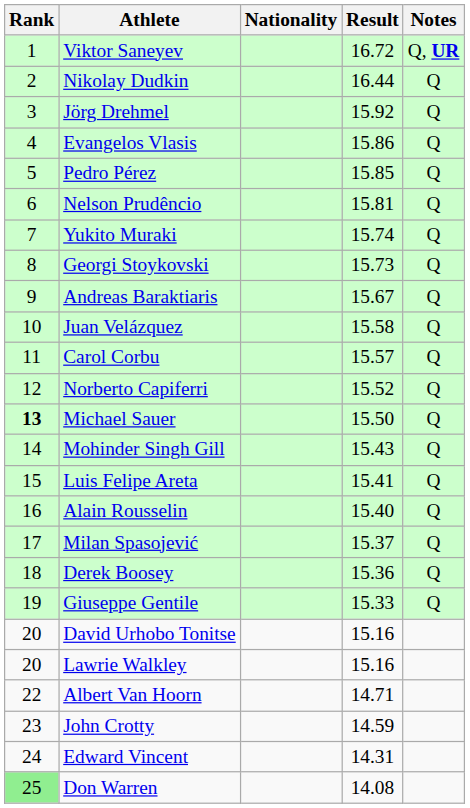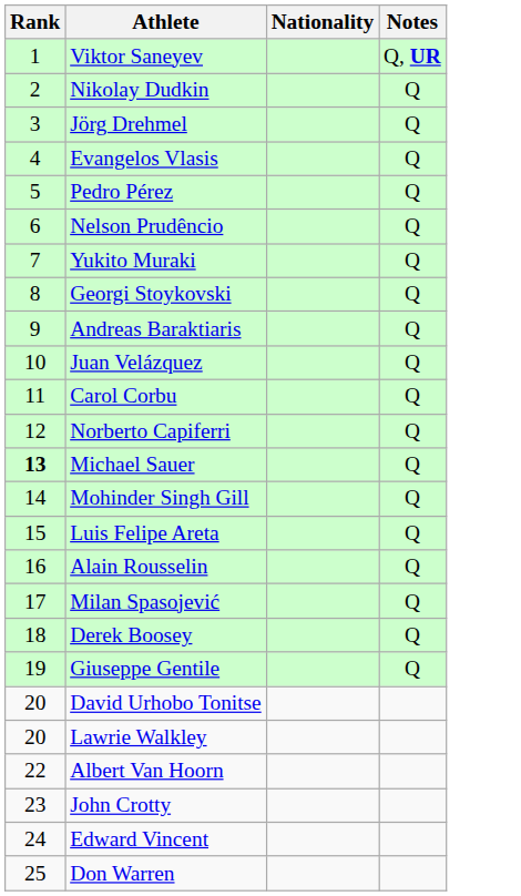 <table class="wikitable sortable" style="text-align:center">
 <tr>
 <th>Rank</th>
 <th>Athlete</th>
 <th>Nationality</th>
-<th>Result</th>
 <th>Notes</th>
 </tr>
 <tr bgcolor=ccffcc>
 <td>1</td>
 <td align=left><a href='#'>Viktor Saneyev</a></td>
 <td align=left></td>
-<td>16.72</td>
 <td>Q, <strong><a href='#'>UR</a></strong></td>
 </tr>
 <tr bgcolor=ccffcc>
 <td>2</td>
 <td align=left><a href='#'>Nikolay Dudkin</a></td>
 <td align=left></td>
-<td>16.44</td>
 <td>Q</td>
 </tr>
 <tr bgcolor=ccffcc>
 <td>3</td>
 <td align=left><a href='#'>Jörg Drehmel</a></td>
 <td align=left></td>
-<td>15.92</td>
 <td>Q</td>
 </tr>
 <tr bgcolor=ccffcc>
 <td>4</td>
 <td align=left><a href='#'>Evangelos Vlasis</a></td>
 <td align=left></td>
-<td>15.86</td>
 <td>Q</td>
 </tr>
 <tr bgcolor=ccffcc>
 <td>5</td>
 <td align=left><a href='#'>Pedro Pérez</a></td>
 <td align=left></td>
-<td>15.85</td>
 <td>Q</td>
 </tr>
 <tr bgcolor=ccffcc>
 <td>6</td>
 <td align=left><a href='#'>Nelson Prudêncio</a></td>
 <td align=left></td>
-<td>15.81</td>
 <td>Q</td>
 </tr>
 <tr bgcolor=ccffcc>
 <td>7</td>
 <td align=left><a href='#'>Yukito Muraki</a></td>
 <td align=left></td>
-<td>15.74</td>
 <td>Q</td>
 </tr>
 <tr bgcolor=ccffcc>
 <td>8</td>
 <td align=left><a href='#'>Georgi Stoykovski</a></td>
 <td align=left></td>
-<td>15.73</td>
 <td>Q</td>
 </tr>
 <tr bgcolor=ccffcc>
 <td>9</td>
 <td align=left><a href='#'>Andreas Baraktiaris</a></td>
 <td align=left></td>
-<td>15.67</td>
 <td>Q</td>
 </tr>
 <tr bgcolor=ccffcc>
 <td>10</td>
 <td align=left><a href='#'>Juan Velázquez</a></td>
 <td align=left></td>
-<td>15.58</td>
 <td>Q</td>
 </tr>
 <tr bgcolor=ccffcc>
 <td>11</td>
 <td align=left><a href='#'>Carol Corbu</a></td>
 <td align=left></td>
-<td>15.57</td>
 <td>Q</td>
 </tr>
 <tr bgcolor=ccffcc>
 <td>12</td>
 <td align=left><a href='#'>Norberto Capiferri</a></td>
 <td align=left></td>
-<td>15.52</td>
 <td>Q</td>
 </tr>
 <tr bgcolor=ccffcc>
 <td><strong>13</strong></td>
 <td align=left><a href='#'>Michael Sauer</a></td>
 <td align=left></td>
-<td>15.50</td>
 <td>Q</td>
 </tr>
 <tr bgcolor=ccffcc>
 <td>14</td>
 <td align=left><a href='#'>Mohinder Singh Gill</a></td>
 <td align=left></td>
-<td>15.43</td>
 <td>Q</td>
 </tr>
 <tr bgcolor=ccffcc>
 <td>15</td>
 <td align=left><a href='#'>Luis Felipe Areta</a></td>
 <td align=left></td>
-<td>15.41</td>
 <td>Q</td>
 </tr>
 <tr bgcolor=ccffcc>
 <td>16</td>
 <td align=left><a href='#'>Alain Rousselin</a></td>
 <td align=left></td>
-<td>15.40</td>
 <td>Q</td>
 </tr>
 <tr bgcolor=ccffcc>
 <td>17</td>
 <td align=left><a href='#'>Milan Spasojević</a></td>
 <td align=left></td>
-<td>15.37</td>
 <td>Q</td>
 </tr>
 <tr bgcolor=ccffcc>
 <td>18</td>
 <td align=left><a href='#'>Derek Boosey</a></td>
 <td align=left></td>
-<td>15.36</td>
 <td>Q</td>
 </tr>
 <tr bgcolor=ccffcc>
 <td>19</td>
 <td align=left><a href='#'>Giuseppe Gentile</a></td>
 <td align=left></td>
-<td>15.33</td>
 <td>Q</td>
 </tr>
 <tr>
 <td>20</td>
 <td align=left><a href='#'>David Urhobo Tonitse</a></td>
 <td align=left></td>
-<td>15.16</td>
 <td></td>
 </tr>
 <tr>
 <td>20</td>
 <td align=left><a href='#'>Lawrie Walkley</a></td>
 <td align=left></td>
-<td>15.16</td>
 <td></td>
 </tr>
 <tr>
 <td>22</td>
 <td align=left><a href='#'>Albert Van Hoorn</a></td>
 <td align=left></td>
-<td>14.71</td>
 <td></td>
 </tr>
 <tr>
 <td>23</td>
 <td align=left><a href='#'>John Crotty</a></td>
 <td align=left></td>
-<td>14.59</td>
 <td></td>
 </tr>
 <tr>
 <td>24</td>
 <td align=left><a href='#'>Edward Vincent</a></td>
 <td align=left></td>
-<td>14.31</td>
 <td></td>
 </tr>
 <tr>
-<td style="background: lightgreen;">25</td>
+<td>25</td>
 <td align=left><a href='#'>Don Warren</a></td>
 <td align=left></td>
-<td>14.08</td>
 <td></td>
 </tr>
 </table>
